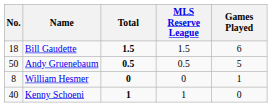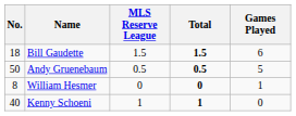 <table class="wikitable sortable" style="text-align: center;">
 <tr>
 <th rowspan=1>No.</th>
 <th rowspan=1>Name</th>
+<th style="width:85px;"><a href='#'>MLS Reserve League</a></th>
 <th style="width:85px;"><strong>Total</strong></th>
-<th style="width:85px;"><a href='#'>MLS Reserve League</a></th>
 <th style="width:85px;"><strong>Games Played</strong></th>
 </tr>
 <tr>
 <td>18</td>
 <td align=left> <a href='#'>Bill Gaudette</a></td>
+<td>1.5</td>
 <td><strong>1.5</strong></td>
-<td>1.5</td>
 <td>6</td>
 </tr>
 <tr>
 <td>50</td>
 <td align=left> <a href='#'>Andy Gruenebaum</a></td>
+<td>0.5</td>
 <td><strong>0.5</strong></td>
-<td>0.5</td>
 <td>5</td>
 </tr>
 <tr>
 <td>8</td>
 <td align=left> <a href='#'>William Hesmer</a></td>
+<td>0</td>
 <td><strong>0</strong></td>
-<td>0</td>
 <td>1</td>
 </tr>
 <tr>
 <td>40</td>
 <td align=left> <a href='#'>Kenny Schoeni</a></td>
+<td>1</td>
 <td><strong>1</strong></td>
-<td>1</td>
 <td>0</td>
 </tr>
 </table>
